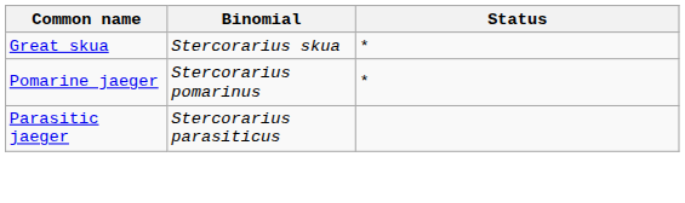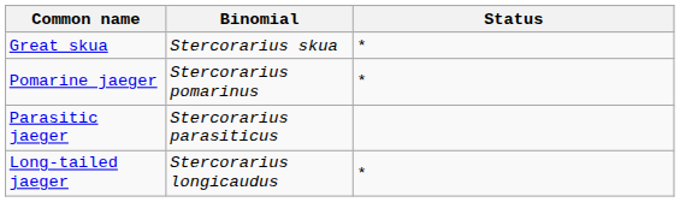 <table width=60% class="wikitable">
 <tr>
 <th width=15%>Common name</th>
 <th width=15%>Binomial</th>
 <th width=30%>Status</th>
 </tr>
 <tr>
 <td><a href='#'>Great skua</a></td>
 <td><em>Stercorarius skua</em></td>
 <td>*</td>
 </tr>
 <tr>
 <td><a href='#'>Pomarine jaeger</a></td>
 <td><em>Stercorarius pomarinus</em></td>
 <td>*</td>
 </tr>
 <tr>
 <td><a href='#'>Parasitic jaeger</a></td>
 <td><em>Stercorarius parasiticus</em></td>
 <td></td>
 </tr>
+<tr>
+<td><a href='#'>Long-tailed jaeger</a></td>
+<td><em>Stercorarius longicaudus</em></td>
+<td>*</td>
+</tr>
 </table>
